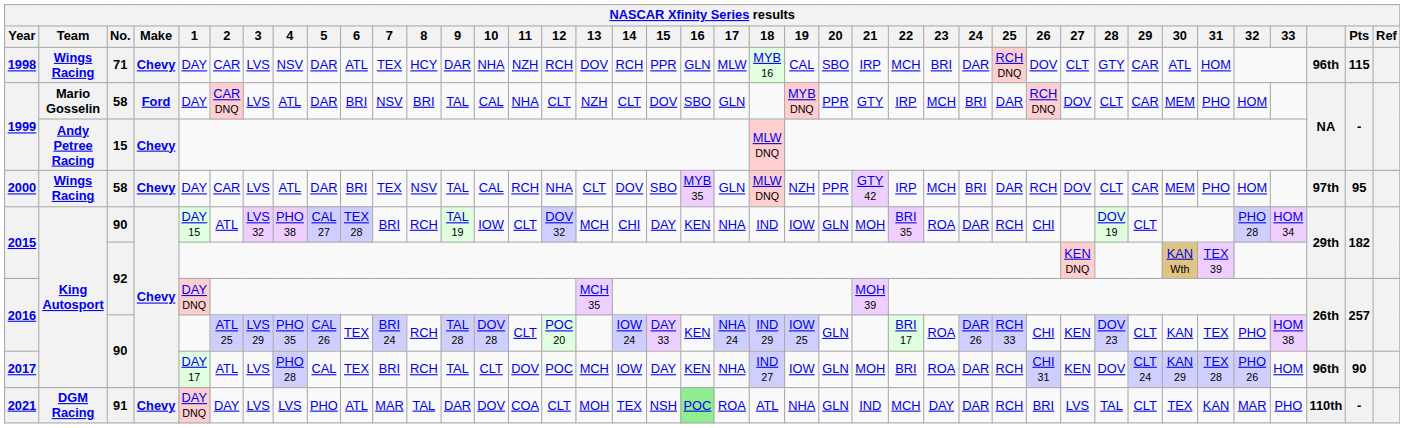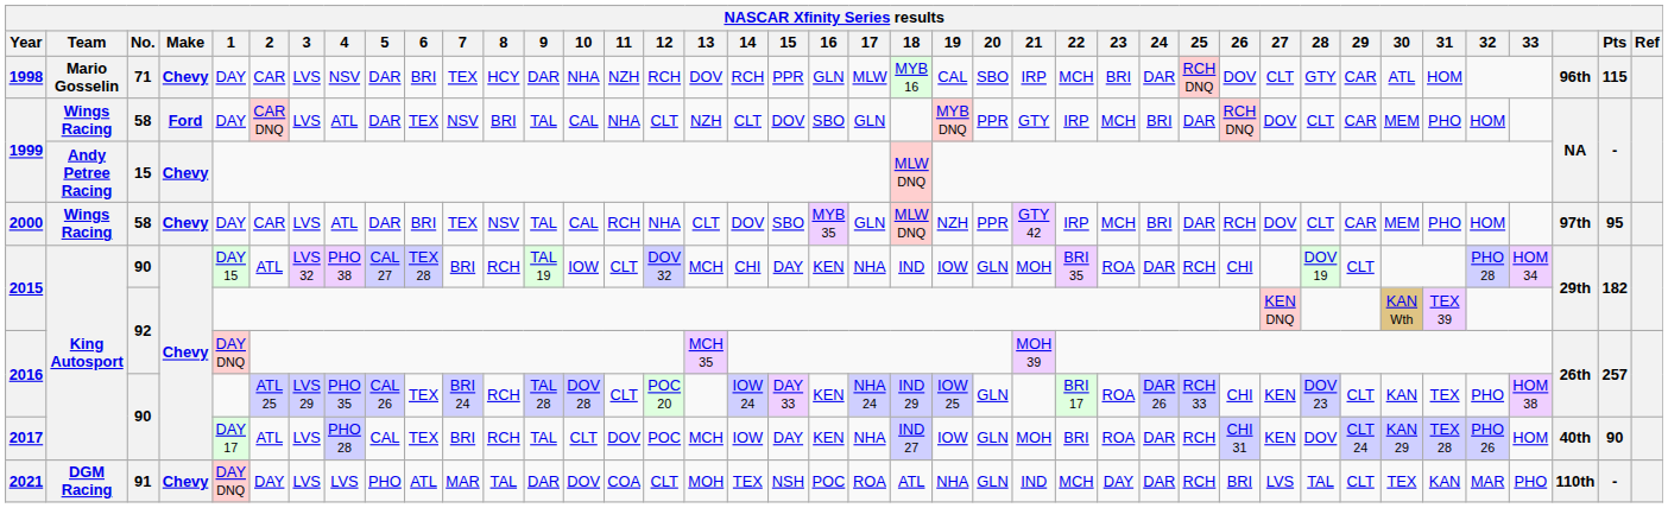 <table class="wikitable" style="text-align:center; font-size:75%">
 <tr>
 <th colspan=42><a href='#'>NASCAR Xfinity Series</a> results</th>
 </tr>
 <tr>
 <th>Year</th>
 <th>Team</th>
 <th>No.</th>
 <th>Make</th>
 <th>1</th>
 <th>2</th>
 <th>3</th>
 <th>4</th>
 <th>5</th>
 <th>6</th>
 <th>7</th>
 <th>8</th>
 <th>9</th>
 <th>10</th>
 <th>11</th>
 <th>12</th>
 <th>13</th>
 <th>14</th>
 <th>15</th>
 <th>16</th>
 <th>17</th>
 <th>18</th>
 <th>19</th>
 <th>20</th>
 <th>21</th>
 <th>22</th>
 <th>23</th>
 <th>24</th>
 <th>25</th>
 <th>26</th>
 <th>27</th>
 <th>28</th>
 <th>29</th>
 <th>30</th>
 <th>31</th>
 <th>32</th>
 <th>33</th>
 <th></th>
 <th>Pts</th>
 <th>Ref</th>
 </tr>
 <tr>
 <th><a href='#'>1998</a></th>
-<th><a href='#'>Wings Racing</a></th>
+<th>Mario Gosselin</th>
 <th>71</th>
 <th><a href='#'>Chevy</a></th>
 <td><a href='#'>DAY</a></td>
 <td><a href='#'>CAR</a></td>
 <td><a href='#'>LVS</a></td>
 <td><a href='#'>NSV</a></td>
 <td><a href='#'>DAR</a></td>
-<td><a href='#'>ATL</a></td>
+<td><a href='#'>BRI</a></td>
 <td><a href='#'>TEX</a></td>
 <td><a href='#'>HCY</a></td>
 <td><a href='#'>DAR</a></td>
 <td><a href='#'>NHA</a></td>
 <td><a href='#'>NZH</a></td>
 <td><a href='#'>RCH</a></td>
 <td><a href='#'>DOV</a></td>
 <td><a href='#'>RCH</a></td>
 <td><a href='#'>PPR</a></td>
 <td><a href='#'>GLN</a></td>
 <td><a href='#'>MLW</a></td>
 <td style="background:#DFFFDF;"><a href='#'>MYB</a><br><small>16</small></td>
 <td><a href='#'>CAL</a></td>
 <td><a href='#'>SBO</a></td>
 <td><a href='#'>IRP</a></td>
 <td><a href='#'>MCH</a></td>
 <td><a href='#'>BRI</a></td>
 <td><a href='#'>DAR</a></td>
 <td style="background:#FFCFCF;"><a href='#'>RCH</a><br><small>DNQ</small></td>
 <td><a href='#'>DOV</a></td>
 <td><a href='#'>CLT</a></td>
 <td><a href='#'>GTY</a></td>
 <td><a href='#'>CAR</a></td>
 <td><a href='#'>ATL</a></td>
 <td><a href='#'>HOM</a></td>
 <td colspan=2></td>
 <th>96th</th>
 <th>115</th>
 <th></th>
 </tr>
 <tr>
 <th rowspan=2><a href='#'>1999</a></th>
-<th>Mario Gosselin</th>
+<th><a href='#'>Wings Racing</a></th>
 <th>58</th>
 <th><a href='#'>Ford</a></th>
 <td><a href='#'>DAY</a></td>
 <td style="background:#FFCFCF;"><a href='#'>CAR</a><br><small>DNQ</small></td>
 <td><a href='#'>LVS</a></td>
 <td><a href='#'>ATL</a></td>
 <td><a href='#'>DAR</a></td>
-<td><a href='#'>BRI</a></td>
+<td><a href='#'>TEX</a></td>
 <td><a href='#'>NSV</a></td>
 <td><a href='#'>BRI</a></td>
 <td><a href='#'>TAL</a></td>
 <td><a href='#'>CAL</a></td>
 <td><a href='#'>NHA</a></td>
 <td><a href='#'>CLT</a></td>
 <td><a href='#'>NZH</a></td>
 <td><a href='#'>CLT</a></td>
 <td><a href='#'>DOV</a></td>
 <td><a href='#'>SBO</a></td>
 <td><a href='#'>GLN</a></td>
 <td></td>
 <td style="background:#FFCFCF;"><a href='#'>MYB</a><br><small>DNQ</small></td>
 <td><a href='#'>PPR</a></td>
 <td><a href='#'>GTY</a></td>
 <td><a href='#'>IRP</a></td>
 <td><a href='#'>MCH</a></td>
 <td><a href='#'>BRI</a></td>
 <td><a href='#'>DAR</a></td>
 <td style="background:#FFCFCF;"><a href='#'>RCH</a><br><small>DNQ</small></td>
 <td><a href='#'>DOV</a></td>
 <td><a href='#'>CLT</a></td>
 <td><a href='#'>CAR</a></td>
 <td><a href='#'>MEM</a></td>
 <td><a href='#'>PHO</a></td>
 <td><a href='#'>HOM</a></td>
 <td></td>
 <th rowspan=2>NA</th>
 <th rowspan=2>-</th>
 <th rowspan=2></th>
 </tr>
 <tr>
 <th><a href='#'>Andy Petree Racing</a></th>
 <th>15</th>
 <th><a href='#'>Chevy</a></th>
 <td colspan=17></td>
 <td style="background:#FFCFCF;"><a href='#'>MLW</a><br><small>DNQ</small></td>
 <td colspan=15></td>
 </tr>
 <tr>
 <th><a href='#'>2000</a></th>
 <th><a href='#'>Wings Racing</a></th>
 <th>58</th>
 <th><a href='#'>Chevy</a></th>
 <td><a href='#'>DAY</a></td>
 <td><a href='#'>CAR</a></td>
 <td><a href='#'>LVS</a></td>
 <td><a href='#'>ATL</a></td>
 <td><a href='#'>DAR</a></td>
 <td><a href='#'>BRI</a></td>
 <td><a href='#'>TEX</a></td>
 <td><a href='#'>NSV</a></td>
 <td><a href='#'>TAL</a></td>
 <td><a href='#'>CAL</a></td>
 <td><a href='#'>RCH</a></td>
 <td><a href='#'>NHA</a></td>
 <td><a href='#'>CLT</a></td>
 <td><a href='#'>DOV</a></td>
 <td><a href='#'>SBO</a></td>
 <td style="background:#EFCFFF;"><a href='#'>MYB</a><br><small>35</small></td>
 <td><a href='#'>GLN</a></td>
 <td style="background:#FFCFCF;"><a href='#'>MLW</a><br><small>DNQ</small></td>
 <td><a href='#'>NZH</a></td>
 <td><a href='#'>PPR</a></td>
 <td style="background:#EFCFFF;"><a href='#'>GTY</a><br><small>42</small></td>
 <td><a href='#'>IRP</a></td>
 <td><a href='#'>MCH</a></td>
 <td><a href='#'>BRI</a></td>
 <td><a href='#'>DAR</a></td>
 <td><a href='#'>RCH</a></td>
 <td><a href='#'>DOV</a></td>
 <td><a href='#'>CLT</a></td>
 <td><a href='#'>CAR</a></td>
 <td><a href='#'>MEM</a></td>
 <td><a href='#'>PHO</a></td>
 <td><a href='#'>HOM</a></td>
 <td></td>
 <th>97th</th>
 <th>95</th>
 <th></th>
 </tr>
 <tr>
 <th rowspan=2><a href='#'>2015</a></th>
 <th rowspan=5><a href='#'>King Autosport</a></th>
 <th>90</th>
 <th rowspan=5><a href='#'>Chevy</a></th>
 <td style="background:#DFFFDF;"><a href='#'>DAY</a><br><small>15</small></td>
 <td><a href='#'>ATL</a></td>
 <td style="background:#EFCFFF;"><a href='#'>LVS</a><br><small>32</small></td>
 <td style="background:#EFCFFF;"><a href='#'>PHO</a><br><small>38</small></td>
 <td style="background:#CFCFFF;"><a href='#'>CAL</a><br><small>27</small></td>
 <td style="background:#CFCFFF;"><a href='#'>TEX</a><br><small>28</small></td>
 <td><a href='#'>BRI</a></td>
 <td><a href='#'>RCH</a></td>
 <td style="background:#DFFFDF;"><a href='#'>TAL</a><br><small>19</small></td>
 <td><a href='#'>IOW</a></td>
 <td><a href='#'>CLT</a></td>
 <td style="background:#CFCFFF;"><a href='#'>DOV</a><br><small>32</small></td>
 <td><a href='#'>MCH</a></td>
 <td><a href='#'>CHI</a></td>
 <td><a href='#'>DAY</a></td>
 <td><a href='#'>KEN</a></td>
 <td><a href='#'>NHA</a></td>
 <td><a href='#'>IND</a></td>
 <td><a href='#'>IOW</a></td>
 <td><a href='#'>GLN</a></td>
 <td><a href='#'>MOH</a></td>
 <td style="background:#EFCFFF;"><a href='#'>BRI</a><br><small>35</small></td>
 <td><a href='#'>ROA</a></td>
 <td><a href='#'>DAR</a></td>
 <td><a href='#'>RCH</a></td>
 <td><a href='#'>CHI</a></td>
 <td></td>
 <td style="background:#DFFFDF;"><a href='#'>DOV</a><br><small>19</small></td>
 <td><a href='#'>CLT</a></td>
 <td colspan=2></td>
 <td style="background:#CFCFFF;"><a href='#'>PHO</a><br><small>28</small></td>
 <td style="background:#EFCFFF;"><a href='#'>HOM</a><br><small>34</small></td>
 <th rowspan=2>29th</th>
 <th rowspan=2>182</th>
 <th rowspan=2></th>
 </tr>
 <tr>
 <th rowspan=2>92</th>
 <td colspan=26></td>
 <td style="background:#FFCFCF;"><a href='#'>KEN</a><br><small>DNQ</small></td>
 <td colspan=2></td>
 <td style="background:#DFC484;"><a href='#'>KAN</a><br><small>Wth</small></td>
 <td style="background:#EFCFFF;"><a href='#'>TEX</a><br><small>39</small></td>
 <td colspan=2></td>
 </tr>
 <tr>
 <th rowspan=2><a href='#'>2016</a></th>
 <td style="background:#FFCFCF;"><a href='#'>DAY</a><br><small>DNQ</small></td>
 <td colspan=11></td>
 <td style="background:#EFCFFF;"><a href='#'>MCH</a><br><small>35</small></td>
 <td colspan=7></td>
 <td style="background:#EFCFFF;"><a href='#'>MOH</a><br><small>39</small></td>
 <td colspan=12></td>
 <th rowspan=2>26th</th>
 <th rowspan=2>257</th>
 <th rowspan=2></th>
 </tr>
 <tr>
 <th rowspan=2>90</th>
 <td></td>
 <td style="background:#CFCFFF;"><a href='#'>ATL</a><br><small>25</small></td>
 <td style="background:#CFCFFF;"><a href='#'>LVS</a><br><small>29</small></td>
 <td style="background:#CFCFFF;"><a href='#'>PHO</a><br><small>35</small></td>
 <td style="background:#CFCFFF;"><a href='#'>CAL</a><br><small>26</small></td>
 <td><a href='#'>TEX</a></td>
 <td style="background:#CFCFFF;"><a href='#'>BRI</a><br><small>24</small></td>
 <td><a href='#'>RCH</a></td>
 <td style="background:#CFCFFF;"><a href='#'>TAL</a><br><small>28</small></td>
 <td style="background:#CFCFFF;"><a href='#'>DOV</a><br><small>28</small></td>
 <td><a href='#'>CLT</a></td>
 <td style="background:#DFFFDF;"><a href='#'>POC</a><br><small>20</small></td>
 <td></td>
 <td style="background:#CFCFFF;"><a href='#'>IOW</a><br><small>24</small></td>
 <td style="background:#EFCFFF;"><a href='#'>DAY</a><br><small>33</small></td>
 <td><a href='#'>KEN</a></td>
 <td style="background:#CFCFFF;"><a href='#'>NHA</a><br><small>24</small></td>
 <td style="background:#CFCFFF;"><a href='#'>IND</a><br><small>29</small></td>
 <td style="background:#CFCFFF;"><a href='#'>IOW</a><br><small>25</small></td>
 <td><a href='#'>GLN</a></td>
 <td></td>
 <td style="background:#DFFFDF;"><a href='#'>BRI</a><br><small>17</small></td>
 <td><a href='#'>ROA</a></td>
 <td style="background:#CFCFFF;"><a href='#'>DAR</a><br><small>26</small></td>
 <td style="background:#CFCFFF;"><a href='#'>RCH</a><br><small>33</small></td>
 <td><a href='#'>CHI</a></td>
 <td><a href='#'>KEN</a></td>
 <td style="background:#CFCFFF;"><a href='#'>DOV</a><br><small>23</small></td>
 <td><a href='#'>CLT</a></td>
 <td><a href='#'>KAN</a></td>
 <td><a href='#'>TEX</a></td>
 <td><a href='#'>PHO</a></td>
 <td style="background:#EFCFFF;"><a href='#'>HOM</a><br><small>38</small></td>
 </tr>
 <tr>
 <th><a href='#'>2017</a></th>
 <td style="background:#DFFFDF;"><a href='#'>DAY</a><br><small>17</small></td>
 <td><a href='#'>ATL</a></td>
 <td><a href='#'>LVS</a></td>
 <td style="background:#CFCFFF;"><a href='#'>PHO</a><br><small>28</small></td>
 <td><a href='#'>CAL</a></td>
 <td><a href='#'>TEX</a></td>
 <td><a href='#'>BRI</a></td>
 <td><a href='#'>RCH</a></td>
 <td><a href='#'>TAL</a></td>
 <td><a href='#'>CLT</a></td>
 <td><a href='#'>DOV</a></td>
 <td><a href='#'>POC</a></td>
 <td><a href='#'>MCH</a></td>
 <td><a href='#'>IOW</a></td>
 <td><a href='#'>DAY</a></td>
 <td><a href='#'>KEN</a></td>
 <td><a href='#'>NHA</a></td>
 <td style="background:#CFCFFF;"><a href='#'>IND</a><br><small>27</small></td>
 <td><a href='#'>IOW</a></td>
 <td><a href='#'>GLN</a></td>
 <td><a href='#'>MOH</a></td>
 <td><a href='#'>BRI</a></td>
 <td><a href='#'>ROA</a></td>
 <td><a href='#'>DAR</a></td>
 <td><a href='#'>RCH</a></td>
 <td style="background:#CFCFFF;"><a href='#'>CHI</a><br><small>31</small></td>
 <td><a href='#'>KEN</a></td>
 <td><a href='#'>DOV</a></td>
 <td style="background:#CFCFFF;"><a href='#'>CLT</a><br><small>24</small></td>
 <td style="background:#CFCFFF;"><a href='#'>KAN</a><br><small>29</small></td>
 <td style="background:#CFCFFF;"><a href='#'>TEX</a><br><small>28</small></td>
 <td style="background:#CFCFFF;"><a href='#'>PHO</a><br><small>26</small></td>
 <td><a href='#'>HOM</a></td>
-<th>96th</th>
+<th>40th</th>
 <th>90</th>
 <th></th>
 </tr>
 <tr>
 <th><a href='#'>2021</a></th>
 <th><a href='#'>DGM Racing</a></th>
 <th>91</th>
 <th><a href='#'>Chevy</a></th>
 <td style="background:#FFCFCF;"><a href='#'>DAY</a><br><small>DNQ</small></td>
 <td><a href='#'>DAY</a></td>
 <td><a href='#'>LVS</a></td>
 <td><a href='#'>LVS</a></td>
 <td><a href='#'>PHO</a></td>
 <td><a href='#'>ATL</a></td>
 <td><a href='#'>MAR</a></td>
 <td><a href='#'>TAL</a></td>
 <td><a href='#'>DAR</a></td>
 <td><a href='#'>DOV</a></td>
 <td><a href='#'>COA</a></td>
 <td><a href='#'>CLT</a></td>
 <td><a href='#'>MOH</a></td>
 <td><a href='#'>TEX</a></td>
 <td><a href='#'>NSH</a></td>
-<td style="background: lightgreen;"><a href='#'>POC</a></td>
+<td><a href='#'>POC</a></td>
 <td><a href='#'>ROA</a></td>
 <td><a href='#'>ATL</a></td>
 <td><a href='#'>NHA</a></td>
 <td><a href='#'>GLN</a></td>
 <td><a href='#'>IND</a></td>
 <td><a href='#'>MCH</a></td>
 <td><a href='#'>DAY</a></td>
 <td><a href='#'>DAR</a></td>
 <td><a href='#'>RCH</a></td>
 <td><a href='#'>BRI</a></td>
 <td><a href='#'>LVS</a></td>
 <td><a href='#'>TAL</a></td>
 <td><a href='#'>CLT</a></td>
 <td><a href='#'>TEX</a></td>
 <td><a href='#'>KAN</a></td>
 <td><a href='#'>MAR</a></td>
 <td><a href='#'>PHO</a></td>
 <th>110th</th>
 <th>-</th>
 <th></th>
 </tr>
 </table>
